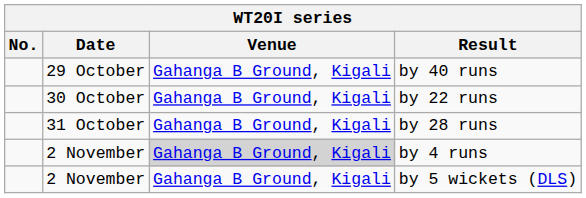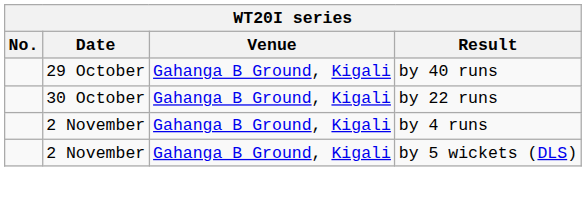 <table class="wikitable">
 <tr>
 <th colspan="4">WT20I series</th>
 </tr>
 <tr>
 <th>No.</th>
 <th>Date</th>
 <th>Venue</th>
 <th>Result</th>
 </tr>
 <tr>
 <td></td>
 <td>29 October</td>
 <td><a href='#'>Gahanga B Ground</a>, <a href='#'>Kigali</a></td>
 <td> by 40 runs</td>
 </tr>
 <tr>
 <td></td>
 <td>30 October</td>
 <td><a href='#'>Gahanga B Ground</a>, <a href='#'>Kigali</a></td>
 <td> by 22 runs</td>
 </tr>
 <tr>
 <td></td>
-<td>31 October</td>
+<td>2 November</td>
 <td><a href='#'>Gahanga B Ground</a>, <a href='#'>Kigali</a></td>
-<td> by 28 runs</td>
-</tr>
-<tr>
-<td></td>
-<td>2 November</td>
-<td style="background: lightgrey;"><a href='#'>Gahanga B Ground</a>, <a href='#'>Kigali</a></td>
 <td> by 4 runs</td>
 </tr>
 <tr>
 <td></td>
 <td>2 November</td>
 <td><a href='#'>Gahanga B Ground</a>, <a href='#'>Kigali</a></td>
 <td> by 5 wickets (<a href='#'>DLS</a>)</td>
 </tr>
 </table>
